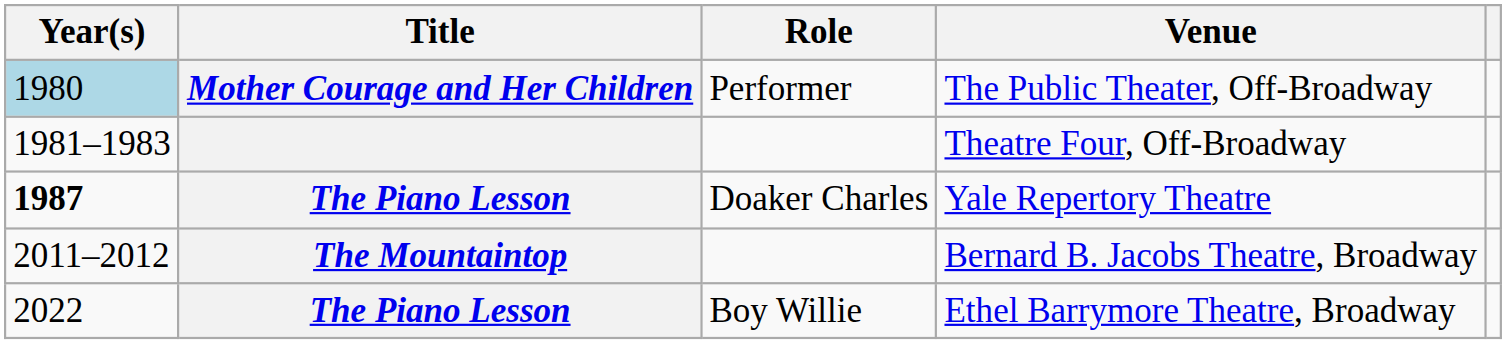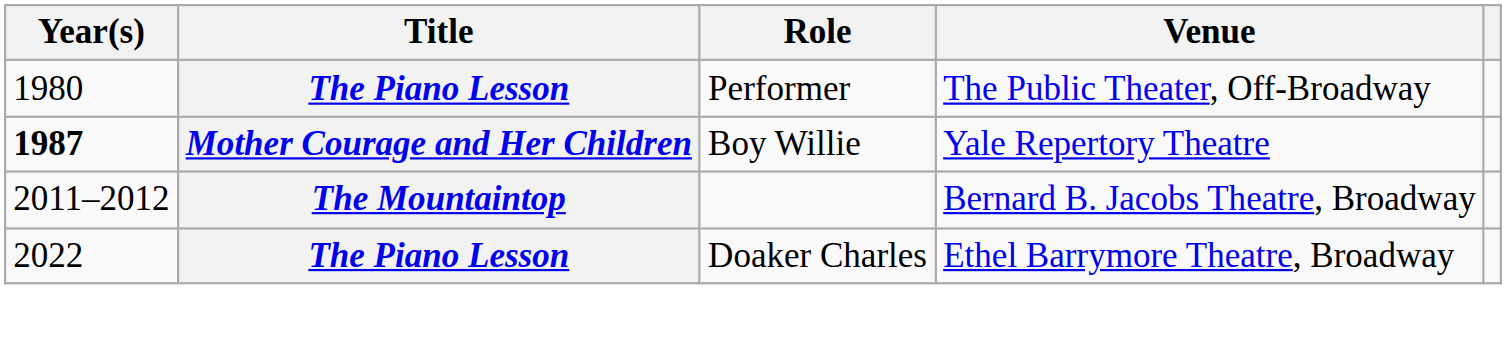 <table class="wikitable plainrowheaders sortable">
 <tr>
 <th scope="col">Year(s)</th>
 <th scope="col">Title</th>
 <th scope="col">Role</th>
 <th scope="col" class="unsortable">Venue</th>
 <th scope="col" class="unsortable"></th>
 </tr>
 <tr>
-<td style="background: lightblue;">1980</td>
-<th scope="row"><em><a href='#'>Mother Courage and Her Children</a></em></th>
+<td>1980</td>
+<th scope="row"><em><a href='#'>The Piano Lesson</a></em></th>
 <td>Performer</td>
 <td><a href='#'>The Public Theater</a>, Off-Broadway</td>
 <td style="text-align:center;"></td>
 </tr>
 <tr>
-<td>1981–1983</td>
-<th scope="row"></th>
-<td></td>
-<td><a href='#'>Theatre Four</a>, Off-Broadway</td>
-<td style="text-align:center;"></td>
-</tr>
-<tr>
 <td><strong>1987</strong></td>
-<th scope="row"><em><a href='#'>The Piano Lesson</a></em></th>
-<td>Doaker Charles</td>
+<th scope="row"><em><a href='#'>Mother Courage and Her Children</a></em></th>
+<td>Boy Willie</td>
 <td><a href='#'>Yale Repertory Theatre</a></td>
 <td style="text-align:center;"></td>
 </tr>
 <tr>
 <td>2011–2012</td>
 <th scope="row"><em><a href='#'>The Mountaintop</a></em></th>
 <td></td>
 <td><a href='#'>Bernard B. Jacobs Theatre</a>, Broadway</td>
 <td style="text-align:center;"></td>
 </tr>
 <tr>
 <td>2022</td>
 <th scope="row"><em><a href='#'>The Piano Lesson</a></em></th>
-<td>Boy Willie</td>
+<td>Doaker Charles</td>
 <td><a href='#'>Ethel Barrymore Theatre</a>, Broadway</td>
 <td style="text-align:center;"></td>
 </tr>
 </table>
